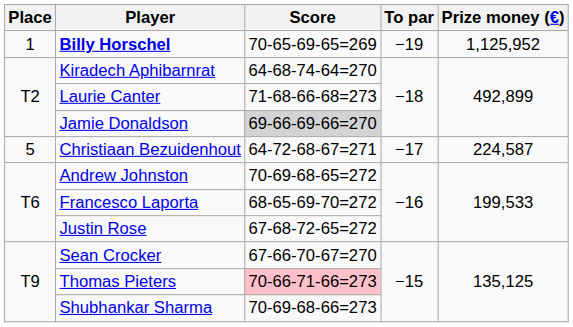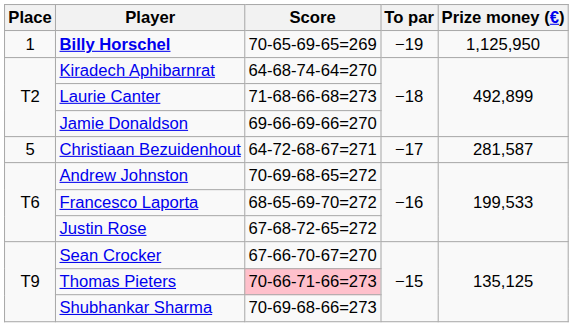 <table class="wikitable">
 <tr>
 <th>Place</th>
 <th>Player</th>
 <th>Score</th>
 <th>To par</th>
 <th>Prize money (<a href='#'>€</a>)</th>
 </tr>
 <tr>
 <td align=center>1</td>
 <td> <strong><a href='#'>Billy Horschel</a></strong></td>
 <td>70-65-69-65=269</td>
 <td align=center>−19</td>
-<td align=center>1,125,952</td>
+<td align=center>1,125,950</td>
 </tr>
 <tr>
 <td rowspan=3 align=center>T2</td>
 <td> <a href='#'>Kiradech Aphibarnrat</a></td>
 <td>64-68-74-64=270</td>
 <td rowspan=3 align=center>−18</td>
 <td rowspan=3 align=center>492,899</td>
 </tr>
 <tr>
 <td> <a href='#'>Laurie Canter</a></td>
 <td>71-68-66-68=273</td>
 </tr>
 <tr>
 <td> <a href='#'>Jamie Donaldson</a></td>
-<td style="background: lightgrey;">69-66-69-66=270</td>
+<td>69-66-69-66=270</td>
 </tr>
 <tr>
 <td align=center>5</td>
 <td> <a href='#'>Christiaan Bezuidenhout</a></td>
 <td>64-72-68-67=271</td>
 <td align=center>−17</td>
-<td align=center>224,587</td>
+<td align=center>281,587</td>
 </tr>
 <tr>
 <td rowspan=3 align=center>T6</td>
 <td> <a href='#'>Andrew Johnston</a></td>
 <td>70-69-68-65=272</td>
 <td rowspan=3 align=center>−16</td>
 <td rowspan=3 align=center>199,533</td>
 </tr>
 <tr>
 <td> <a href='#'>Francesco Laporta</a></td>
 <td>68-65-69-70=272</td>
 </tr>
 <tr>
 <td> <a href='#'>Justin Rose</a></td>
 <td>67-68-72-65=272</td>
 </tr>
 <tr>
 <td rowspan=3 align=center>T9</td>
 <td> <a href='#'>Sean Crocker</a></td>
 <td>67-66-70-67=270</td>
 <td rowspan=3 align=center>−15</td>
 <td rowspan=3 align=center>135,125</td>
 </tr>
 <tr>
 <td> <a href='#'>Thomas Pieters</a></td>
 <td style="background: pink;">70-66-71-66=273</td>
 </tr>
 <tr>
 <td> <a href='#'>Shubhankar Sharma</a></td>
 <td>70-69-68-66=273</td>
 </tr>
 </table>
